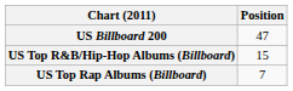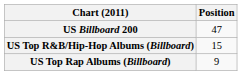 <table class="wikitable sortable plainrowheaders" style="text-align:center">
 <tr>
 <th scope="col">Chart (2011)</th>
 <th scope="col">Position</th>
 </tr>
 <tr>
 <th scope="row">US <em>Billboard</em> 200</th>
 <td>47</td>
 </tr>
 <tr>
 <th scope="row">US Top R&B/Hip-Hop Albums (<em>Billboard</em>)</th>
 <td>15</td>
 </tr>
 <tr>
 <th scope="row">US Top Rap Albums (<em>Billboard</em>)</th>
-<td style="text-align:center;">7</td>
+<td style="text-align:center;">9</td>
 </tr>
 </table>
